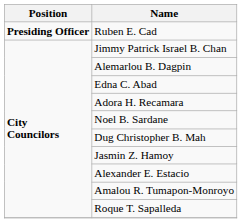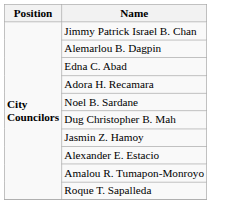 <table class=wikitable>
 <tr>
 <th>Position</th>
 <th>Name</th>
-</tr>
-<tr>
-<td><strong>Presiding Officer</strong></td>
-<td>Ruben E. Cad</td>
 </tr>
 <tr>
 <td rowspan=10><strong>City<br>Councilors</strong></td>
 <td>Jimmy Patrick Israel B. Chan</td>
 </tr>
 <tr>
 <td>Alemarlou B. Dagpin</td>
 </tr>
 <tr>
 <td>Edna C. Abad</td>
 </tr>
 <tr>
 <td>Adora H. Recamara</td>
 </tr>
 <tr>
 <td>Noel B. Sardane</td>
 </tr>
 <tr>
 <td>Dug Christopher B. Mah</td>
 </tr>
 <tr>
 <td>Jasmin Z. Hamoy</td>
 </tr>
 <tr>
 <td>Alexander E. Estacio</td>
 </tr>
 <tr>
 <td>Amalou R. Tumapon-Monroyo</td>
 </tr>
 <tr>
 <td>Roque T. Sapalleda</td>
 </tr>
 <tr>
 </tr>
 </table>
